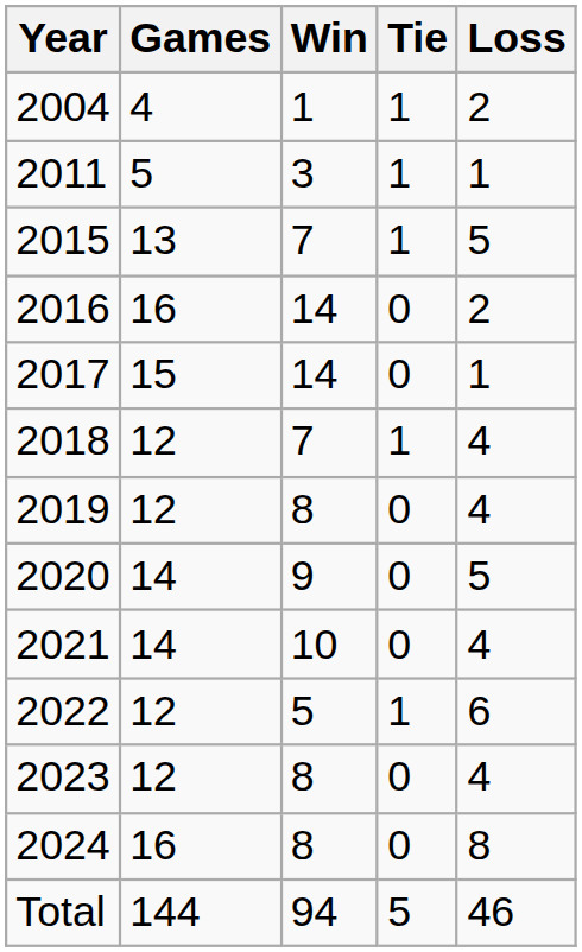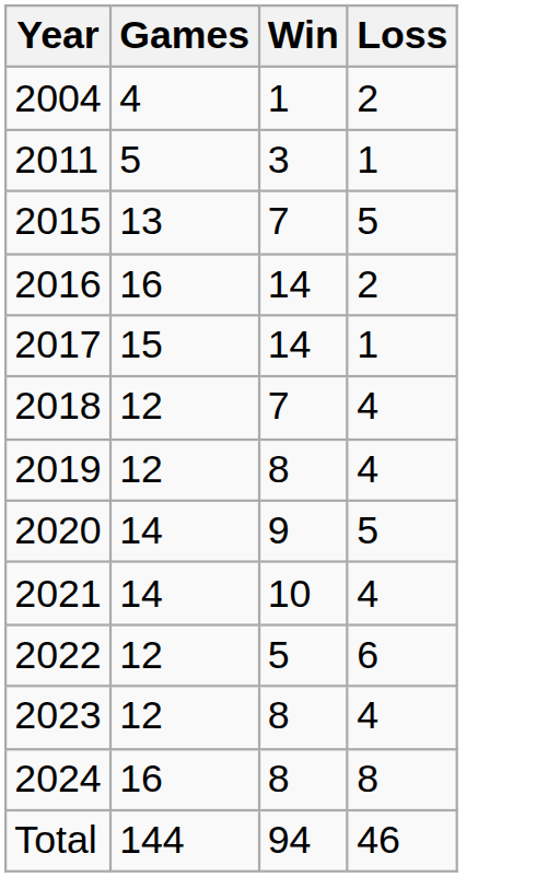 <table class="wikitable">
 <tr>
 <th>Year</th>
 <th>Games</th>
 <th>Win</th>
-<th>Tie</th>
 <th>Loss</th>
 </tr>
 <tr>
 <td>2004</td>
 <td>4</td>
-<td>1</td>
 <td>1</td>
 <td>2</td>
 </tr>
 <tr>
 <td>2011</td>
 <td>5</td>
 <td>3</td>
 <td>1</td>
-<td>1</td>
 </tr>
 <tr>
 <td>2015</td>
 <td>13</td>
 <td>7</td>
-<td>1</td>
 <td>5</td>
 </tr>
 <tr>
 <td>2016</td>
 <td>16</td>
 <td>14</td>
-<td>0</td>
 <td>2</td>
 </tr>
 <tr>
 <td>2017</td>
 <td>15</td>
 <td>14</td>
-<td>0</td>
 <td>1</td>
 </tr>
 <tr>
 <td>2018</td>
 <td>12</td>
 <td>7</td>
-<td>1</td>
 <td>4</td>
 </tr>
 <tr>
 <td>2019</td>
 <td>12</td>
 <td>8</td>
-<td>0</td>
 <td>4</td>
 </tr>
 <tr>
 <td>2020</td>
 <td>14</td>
 <td>9</td>
-<td>0</td>
 <td>5</td>
 </tr>
 <tr>
 <td>2021</td>
 <td>14</td>
 <td>10</td>
-<td>0</td>
 <td>4</td>
 </tr>
 <tr>
 <td>2022</td>
 <td>12</td>
 <td>5</td>
-<td>1</td>
 <td>6</td>
 </tr>
 <tr>
 <td>2023</td>
 <td>12</td>
 <td>8</td>
-<td>0</td>
 <td>4</td>
 </tr>
 <tr>
 <td>2024</td>
 <td>16</td>
 <td>8</td>
-<td>0</td>
 <td>8</td>
 </tr>
 <tr>
 <td>Total</td>
 <td>144</td>
 <td>94</td>
-<td>5</td>
 <td>46</td>
 </tr>
 </table>
